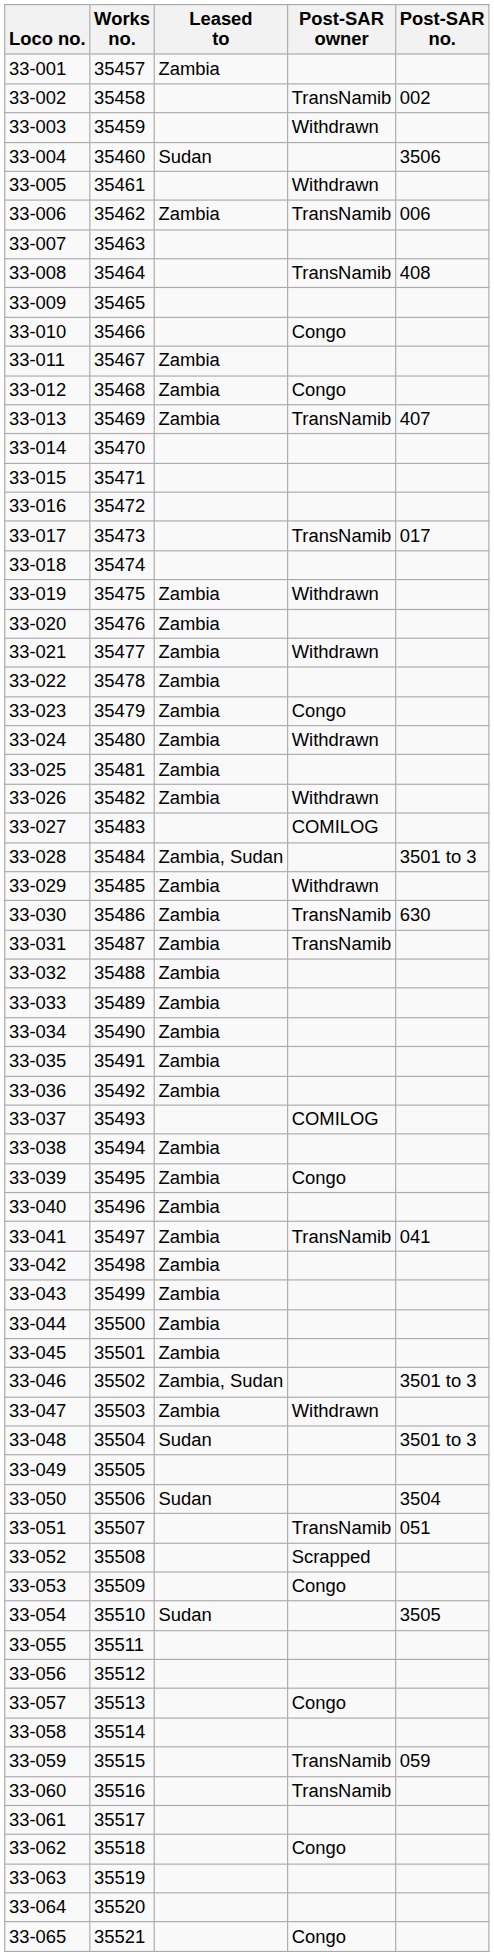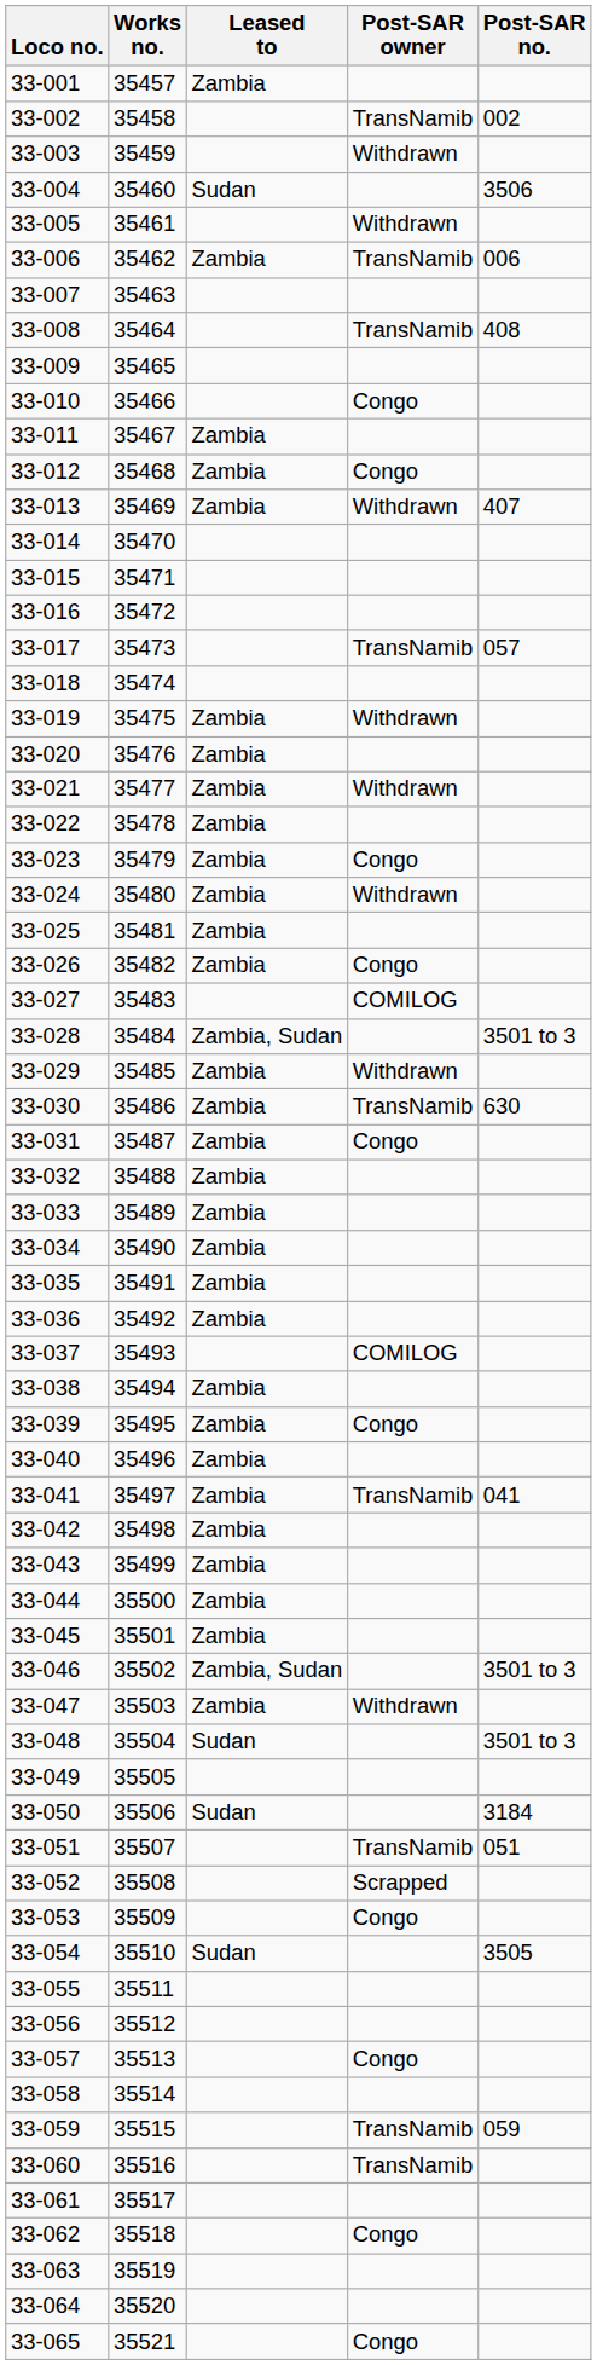 <table class="wikitable collapsible collapsed sortable" style="margin:0.5em auto; font-size:100%;">
 <tr>
 <th><br>Loco no.</th>
 <th>Works<br>no.</th>
 <th>Leased<br>to</th>
 <th>Post-SAR<br>owner</th>
 <th>Post-SAR<br>no.</th>
 </tr>
 <tr>
 <td>33-001</td>
 <td>35457</td>
 <td>Zambia</td>
 <td></td>
 <td></td>
 </tr>
 <tr>
 <td>33-002</td>
 <td>35458</td>
 <td></td>
 <td>TransNamib</td>
 <td>002</td>
 </tr>
 <tr>
 <td>33-003</td>
 <td>35459</td>
 <td></td>
 <td>Withdrawn</td>
 <td></td>
 </tr>
 <tr>
 <td>33-004</td>
 <td>35460</td>
 <td>Sudan</td>
 <td></td>
 <td>3506</td>
 </tr>
 <tr>
 <td>33-005</td>
 <td>35461</td>
 <td></td>
 <td>Withdrawn</td>
 <td></td>
 </tr>
 <tr>
 <td>33-006</td>
 <td>35462</td>
 <td>Zambia</td>
 <td>TransNamib</td>
 <td>006</td>
 </tr>
 <tr>
 <td>33-007</td>
 <td>35463</td>
 <td></td>
 <td></td>
 <td></td>
 </tr>
 <tr>
 <td>33-008</td>
 <td>35464</td>
 <td></td>
 <td>TransNamib</td>
 <td>408</td>
 </tr>
 <tr>
 <td>33-009</td>
 <td>35465</td>
 <td></td>
 <td></td>
 <td></td>
 </tr>
 <tr>
 <td>33-010</td>
 <td>35466</td>
 <td></td>
 <td>Congo</td>
 <td></td>
 </tr>
 <tr>
 <td>33-011</td>
 <td>35467</td>
 <td>Zambia</td>
 <td></td>
 <td></td>
 </tr>
 <tr>
 <td>33-012</td>
 <td>35468</td>
 <td>Zambia</td>
 <td>Congo</td>
 <td></td>
 </tr>
 <tr>
 <td>33-013</td>
 <td>35469</td>
 <td>Zambia</td>
-<td>TransNamib</td>
+<td>Withdrawn</td>
 <td>407</td>
 </tr>
 <tr>
 <td>33-014</td>
 <td>35470</td>
 <td></td>
 <td></td>
 <td></td>
 </tr>
 <tr>
 <td>33-015</td>
 <td>35471</td>
 <td></td>
 <td></td>
 <td></td>
 </tr>
 <tr>
 <td>33-016</td>
 <td>35472</td>
 <td></td>
 <td></td>
 <td></td>
 </tr>
 <tr>
 <td>33-017</td>
 <td>35473</td>
 <td></td>
 <td>TransNamib</td>
-<td>017</td>
+<td>057</td>
 </tr>
 <tr>
 <td>33-018</td>
 <td>35474</td>
 <td></td>
 <td></td>
 <td></td>
 </tr>
 <tr>
 <td>33-019</td>
 <td>35475</td>
 <td>Zambia</td>
 <td>Withdrawn</td>
 <td></td>
 </tr>
 <tr>
 <td>33-020</td>
 <td>35476</td>
 <td>Zambia</td>
 <td></td>
 <td></td>
 </tr>
 <tr>
 <td>33-021</td>
 <td>35477</td>
 <td>Zambia</td>
 <td>Withdrawn</td>
 <td></td>
 </tr>
 <tr>
 <td>33-022</td>
 <td>35478</td>
 <td>Zambia</td>
 <td></td>
 <td></td>
 </tr>
 <tr>
 <td>33-023</td>
 <td>35479</td>
 <td>Zambia</td>
 <td>Congo</td>
 <td></td>
 </tr>
 <tr>
 <td>33-024</td>
 <td>35480</td>
 <td>Zambia</td>
 <td>Withdrawn</td>
 <td></td>
 </tr>
 <tr>
 <td>33-025</td>
 <td>35481</td>
 <td>Zambia</td>
 <td></td>
 <td></td>
 </tr>
 <tr>
 <td>33-026</td>
 <td>35482</td>
 <td>Zambia</td>
-<td>Withdrawn</td>
+<td>Congo</td>
 <td></td>
 </tr>
 <tr>
 <td>33-027</td>
 <td>35483</td>
 <td></td>
 <td>COMILOG</td>
 <td></td>
 </tr>
 <tr>
 <td>33-028</td>
 <td>35484</td>
 <td>Zambia, Sudan</td>
 <td></td>
 <td>3501 to 3</td>
 </tr>
 <tr>
 <td>33-029</td>
 <td>35485</td>
 <td>Zambia</td>
 <td>Withdrawn</td>
 <td></td>
 </tr>
 <tr>
 <td>33-030</td>
 <td>35486</td>
 <td>Zambia</td>
 <td>TransNamib</td>
 <td>630</td>
 </tr>
 <tr>
 <td>33-031</td>
 <td>35487</td>
 <td>Zambia</td>
-<td>TransNamib</td>
+<td>Congo</td>
 <td></td>
 </tr>
 <tr>
 <td>33-032</td>
 <td>35488</td>
 <td>Zambia</td>
 <td></td>
 <td></td>
 </tr>
 <tr>
 <td>33-033</td>
 <td>35489</td>
 <td>Zambia</td>
 <td></td>
 <td></td>
 </tr>
 <tr>
 <td>33-034</td>
 <td>35490</td>
 <td>Zambia</td>
 <td></td>
 <td></td>
 </tr>
 <tr>
 <td>33-035</td>
 <td>35491</td>
 <td>Zambia</td>
 <td></td>
 <td></td>
 </tr>
 <tr>
 <td>33-036</td>
 <td>35492</td>
 <td>Zambia</td>
 <td></td>
 <td></td>
 </tr>
 <tr>
 <td>33-037</td>
 <td>35493</td>
 <td></td>
 <td>COMILOG</td>
 <td></td>
 </tr>
 <tr>
 <td>33-038</td>
 <td>35494</td>
 <td>Zambia</td>
 <td></td>
 <td></td>
 </tr>
 <tr>
 <td>33-039</td>
 <td>35495</td>
 <td>Zambia</td>
 <td>Congo</td>
 <td></td>
 </tr>
 <tr>
 <td>33-040</td>
 <td>35496</td>
 <td>Zambia</td>
 <td></td>
 <td></td>
 </tr>
 <tr>
 <td>33-041</td>
 <td>35497</td>
 <td>Zambia</td>
 <td>TransNamib</td>
 <td>041</td>
 </tr>
 <tr>
 <td>33-042</td>
 <td>35498</td>
 <td>Zambia</td>
 <td></td>
 <td></td>
 </tr>
 <tr>
 <td>33-043</td>
 <td>35499</td>
 <td>Zambia</td>
 <td></td>
 <td></td>
 </tr>
 <tr>
 <td>33-044</td>
 <td>35500</td>
 <td>Zambia</td>
 <td></td>
 <td></td>
 </tr>
 <tr>
 <td>33-045</td>
 <td>35501</td>
 <td>Zambia</td>
 <td></td>
 <td></td>
 </tr>
 <tr>
 <td>33-046</td>
 <td>35502</td>
 <td>Zambia, Sudan</td>
 <td></td>
 <td>3501 to 3</td>
 </tr>
 <tr>
 <td>33-047</td>
 <td>35503</td>
 <td>Zambia</td>
 <td>Withdrawn</td>
 <td></td>
 </tr>
 <tr>
 <td>33-048</td>
 <td>35504</td>
 <td>Sudan</td>
 <td></td>
 <td>3501 to 3</td>
 </tr>
 <tr>
 <td>33-049</td>
 <td>35505</td>
 <td></td>
 <td></td>
 <td></td>
 </tr>
 <tr>
 <td>33-050</td>
 <td>35506</td>
 <td>Sudan</td>
 <td></td>
-<td>3504</td>
+<td>3184</td>
 </tr>
 <tr>
 <td>33-051</td>
 <td>35507</td>
 <td></td>
 <td>TransNamib</td>
 <td>051</td>
 </tr>
 <tr>
 <td>33-052</td>
 <td>35508</td>
 <td></td>
 <td>Scrapped</td>
 <td></td>
 </tr>
 <tr>
 <td>33-053</td>
 <td>35509</td>
 <td></td>
 <td>Congo</td>
 <td></td>
 </tr>
 <tr>
 <td>33-054</td>
 <td>35510</td>
 <td>Sudan</td>
 <td></td>
 <td>3505</td>
 </tr>
 <tr>
 <td>33-055</td>
 <td>35511</td>
 <td></td>
 <td></td>
 <td></td>
 </tr>
 <tr>
 <td>33-056</td>
 <td>35512</td>
 <td></td>
 <td></td>
 <td></td>
 </tr>
 <tr>
 <td>33-057</td>
 <td>35513</td>
 <td></td>
 <td>Congo</td>
 <td></td>
 </tr>
 <tr>
 <td>33-058</td>
 <td>35514</td>
 <td></td>
 <td></td>
 <td></td>
 </tr>
 <tr>
 <td>33-059</td>
 <td>35515</td>
 <td></td>
 <td>TransNamib</td>
 <td>059</td>
 </tr>
 <tr>
 <td>33-060</td>
 <td>35516</td>
 <td></td>
 <td>TransNamib</td>
 <td></td>
 </tr>
 <tr>
 <td>33-061</td>
 <td>35517</td>
 <td></td>
 <td></td>
 <td></td>
 </tr>
 <tr>
 <td>33-062</td>
 <td>35518</td>
 <td></td>
 <td>Congo</td>
 <td></td>
 </tr>
 <tr>
 <td>33-063</td>
 <td>35519</td>
 <td></td>
 <td></td>
 <td></td>
 </tr>
 <tr>
 <td>33-064</td>
 <td>35520</td>
 <td></td>
 <td></td>
 <td></td>
 </tr>
 <tr>
 <td>33-065</td>
 <td>35521</td>
 <td></td>
 <td>Congo</td>
 <td></td>
 </tr>
 <tr>
 </tr>
 </table>
